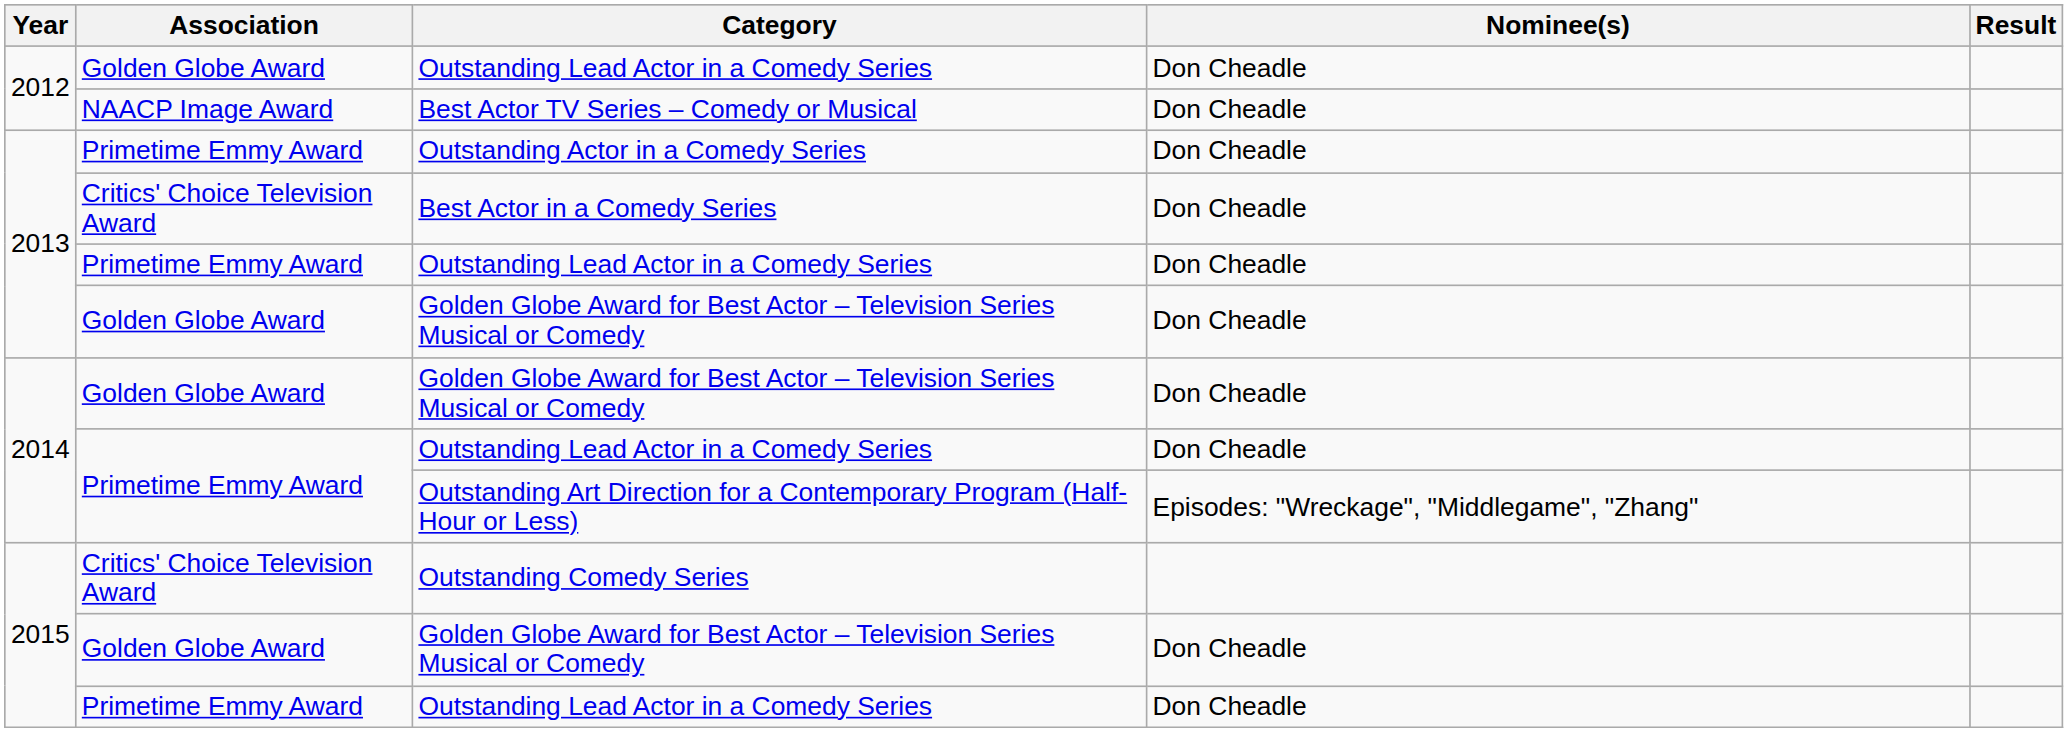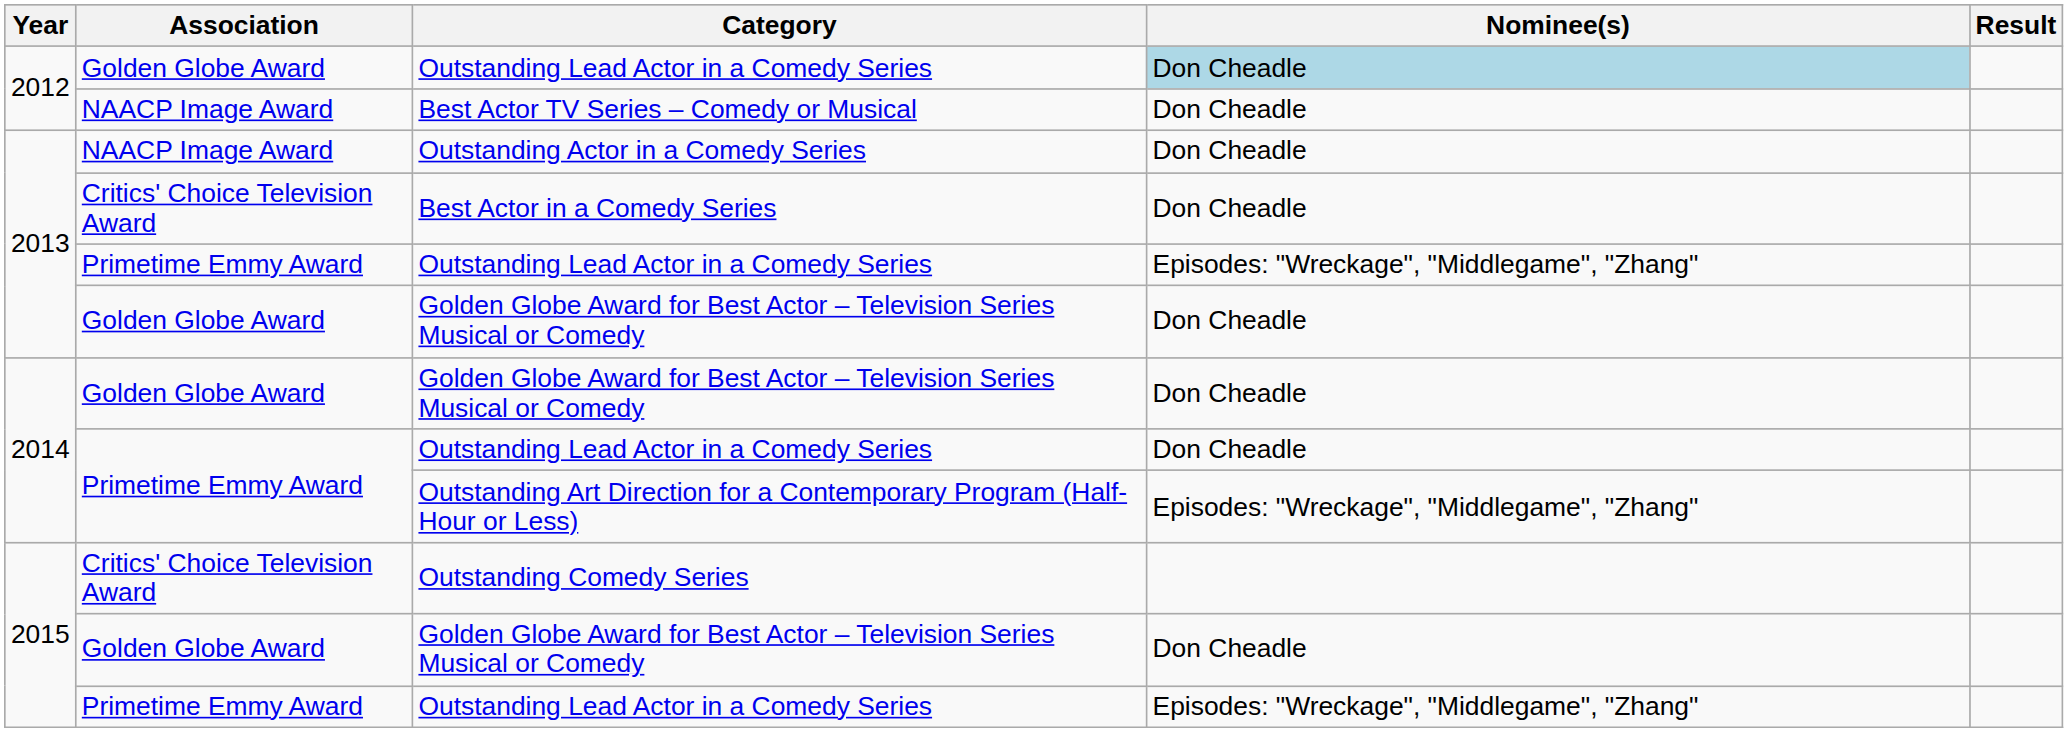 <table class="wikitable">
 <tr>
 <th>Year</th>
 <th>Association</th>
 <th>Category</th>
 <th style="width:40%;">Nominee(s)</th>
 <th>Result</th>
 </tr>
 <tr>
 <td rowspan="2">2012</td>
 <td rowspan="1"><a href='#'>Golden Globe Award</a></td>
 <td><a href='#'>Outstanding Lead Actor in a Comedy Series</a></td>
-<td>Don Cheadle</td>
+<td style="background: lightblue;">Don Cheadle</td>
 <td></td>
 </tr>
 <tr>
 <td rowspan="1"><a href='#'>NAACP Image Award</a></td>
 <td><a href='#'>Best Actor TV Series – Comedy or Musical</a></td>
 <td>Don Cheadle</td>
 <td></td>
 </tr>
 <tr>
 <td rowspan="4">2013</td>
-<td rowspan="1"><a href='#'>Primetime Emmy Award</a></td>
+<td rowspan="1"><a href='#'>NAACP Image Award</a></td>
 <td><a href='#'>Outstanding Actor in a Comedy Series</a></td>
 <td>Don Cheadle</td>
 <td></td>
 </tr>
 <tr>
 <td rowspan="1"><a href='#'>Critics' Choice Television Award</a></td>
 <td><a href='#'>Best Actor in a Comedy Series</a></td>
 <td>Don Cheadle</td>
 <td></td>
 </tr>
 <tr>
 <td rowspan="1"><a href='#'>Primetime Emmy Award</a></td>
 <td><a href='#'>Outstanding Lead Actor in a Comedy Series</a></td>
-<td>Don Cheadle</td>
+<td>Episodes: "Wreckage", "Middlegame", "Zhang"</td>
 <td></td>
 </tr>
 <tr>
 <td rowspan="1"><a href='#'>Golden Globe Award</a></td>
 <td><a href='#'>Golden Globe Award for Best Actor – Television Series Musical or Comedy</a></td>
 <td>Don Cheadle</td>
 <td></td>
 </tr>
 <tr>
 <td rowspan="3">2014</td>
 <td rowspan="1"><a href='#'>Golden Globe Award</a></td>
 <td><a href='#'>Golden Globe Award for Best Actor – Television Series Musical or Comedy</a></td>
 <td>Don Cheadle</td>
 <td></td>
 </tr>
 <tr>
 <td rowspan="2"><a href='#'>Primetime Emmy Award</a></td>
 <td><a href='#'>Outstanding Lead Actor in a Comedy Series</a></td>
 <td>Don Cheadle</td>
 <td></td>
 </tr>
 <tr>
 <td><a href='#'>Outstanding Art Direction for a Contemporary Program (Half-Hour or Less)</a></td>
 <td>Episodes: "Wreckage", "Middlegame", "Zhang"</td>
 <td></td>
 </tr>
 <tr>
 <td rowspan="3">2015</td>
 <td rowspan="1"><a href='#'>Critics' Choice Television Award</a></td>
 <td><a href='#'>Outstanding Comedy Series</a></td>
 <td></td>
 <td></td>
 </tr>
 <tr>
 <td rowspan="1"><a href='#'>Golden Globe Award</a></td>
 <td><a href='#'>Golden Globe Award for Best Actor – Television Series Musical or Comedy</a></td>
 <td>Don Cheadle</td>
 <td></td>
 </tr>
 <tr>
 <td rowspan="1"><a href='#'>Primetime Emmy Award</a></td>
 <td><a href='#'>Outstanding Lead Actor in a Comedy Series</a></td>
-<td>Don Cheadle</td>
+<td>Episodes: "Wreckage", "Middlegame", "Zhang"</td>
 <td></td>
 </tr>
 <tr>
 </tr>
 </table>
